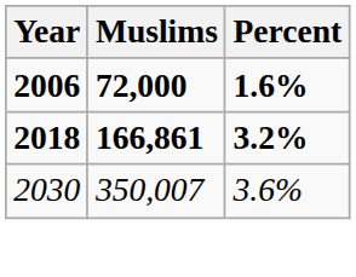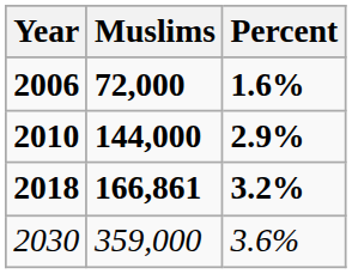 <table class="wikitable">
 <tr>
 <th><strong>Year</strong></th>
 <th><strong>Muslims</strong></th>
 <th><strong>Percent</strong></th>
 </tr>
 <tr>
 <td><strong>2006</strong></td>
 <td><strong>72,000</strong></td>
 <td><strong>1.6%</strong></td>
 </tr>
 <tr>
+<td><strong>2010</strong></td>
+<td><strong>144,000</strong></td>
+<td><strong>2.9%</strong></td>
+</tr>
+<tr>
 <td><strong>2018</strong></td>
 <td><strong>166,861</strong></td>
 <td><strong>3.2%</strong></td>
 </tr>
 <tr>
 <td><em>2030</em></td>
-<td><em>350,007</em></td>
+<td><em>359,000</em></td>
 <td><em>3.6%</em></td>
 </tr>
 </table>
